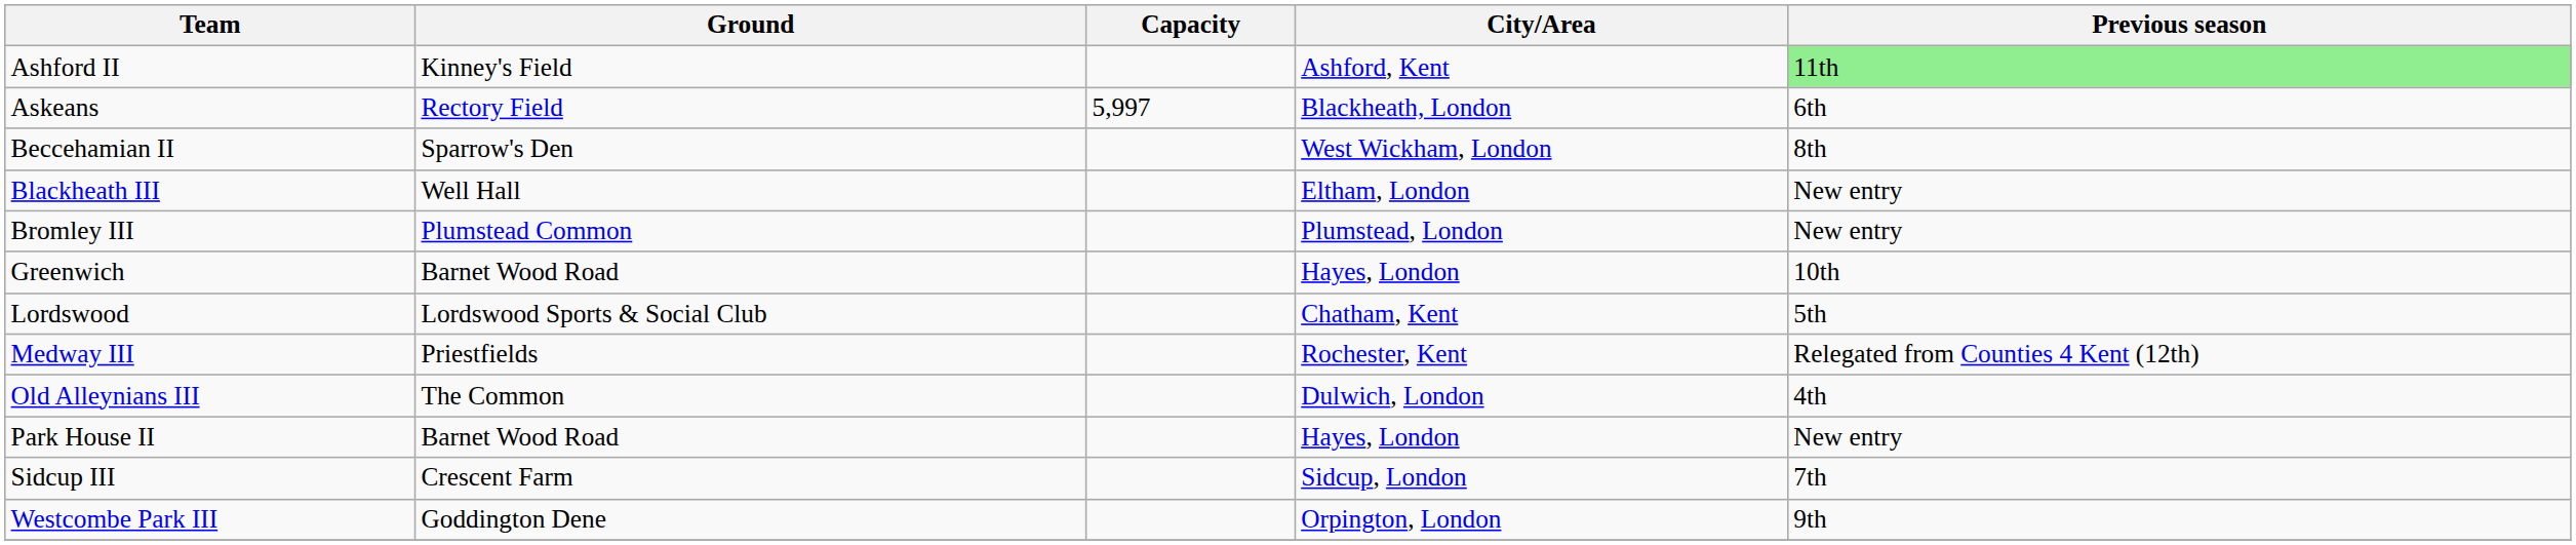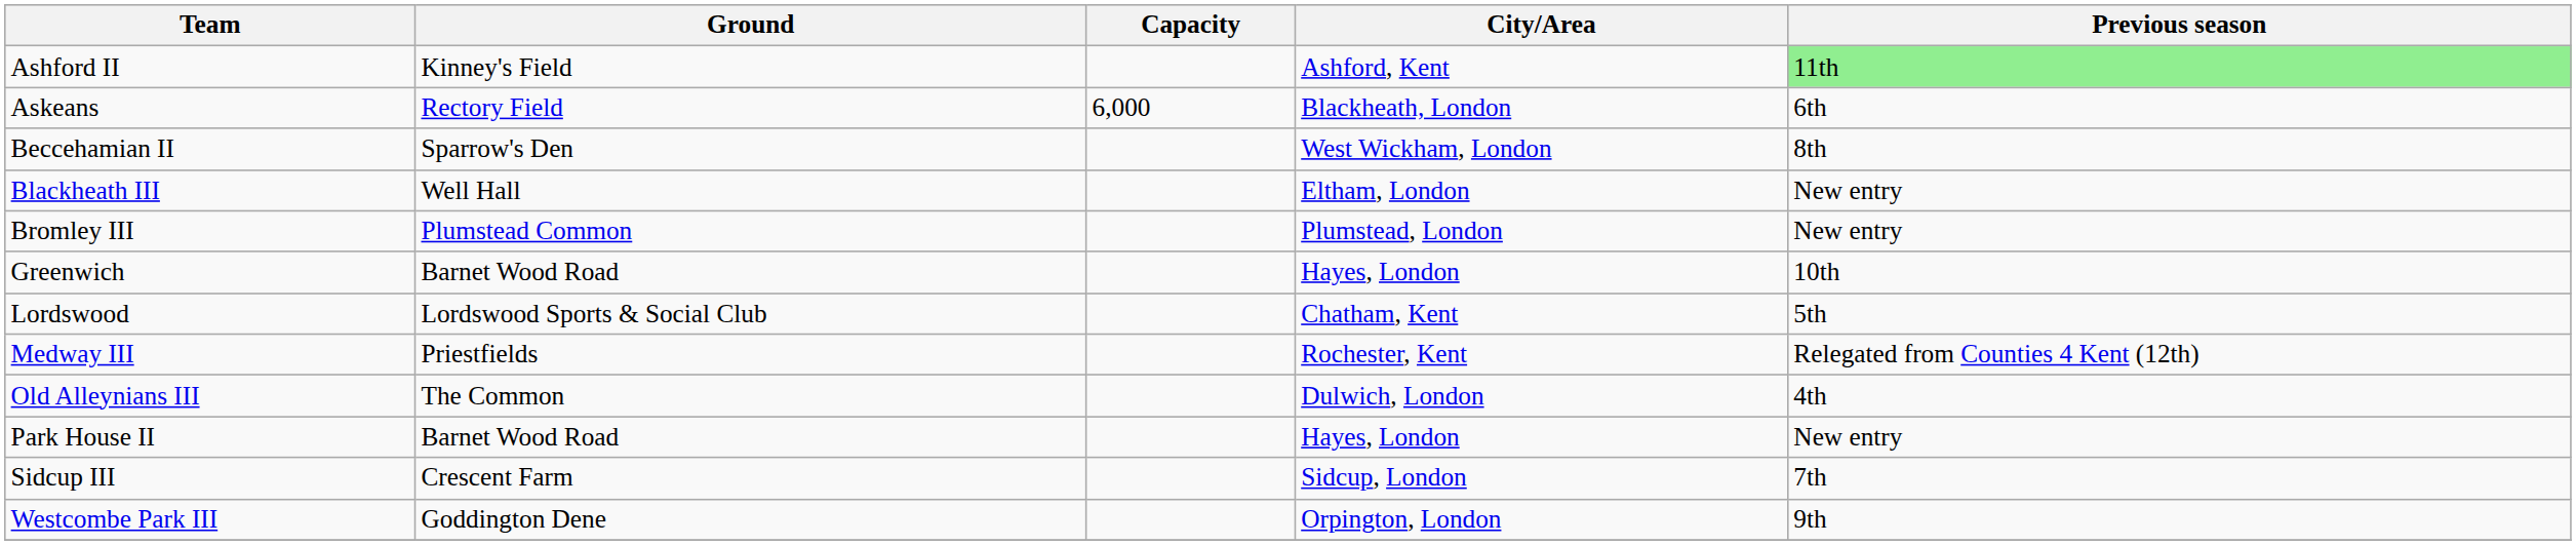 <table class="wikitable sortable" width=100%>
 <tr>
 <th>Team</th>
 <th>Ground</th>
 <th>Capacity</th>
 <th>City/Area</th>
 <th>Previous season</th>
 </tr>
 <tr>
 <td>Ashford II</td>
 <td>Kinney's Field</td>
 <td></td>
 <td><a href='#'>Ashford</a>, <a href='#'>Kent</a></td>
 <td style="background: lightgreen;">11th</td>
 </tr>
 <tr>
 <td>Askeans</td>
 <td><a href='#'>Rectory Field</a></td>
-<td>5,997</td>
+<td>6,000</td>
 <td><a href='#'>Blackheath, London</a></td>
 <td>6th</td>
 </tr>
 <tr>
 <td>Beccehamian II</td>
 <td>Sparrow's Den</td>
 <td></td>
 <td><a href='#'>West Wickham</a>, <a href='#'>London</a></td>
 <td>8th</td>
 </tr>
 <tr>
 <td><a href='#'>Blackheath III</a></td>
 <td>Well Hall</td>
 <td></td>
 <td><a href='#'>Eltham</a>, <a href='#'>London</a></td>
 <td>New entry</td>
 </tr>
 <tr>
 <td>Bromley III</td>
 <td><a href='#'>Plumstead Common</a></td>
 <td></td>
 <td><a href='#'>Plumstead</a>, <a href='#'>London</a></td>
 <td>New entry</td>
 </tr>
 <tr>
 <td>Greenwich</td>
 <td>Barnet Wood Road</td>
 <td></td>
 <td><a href='#'>Hayes</a>, <a href='#'>London</a></td>
 <td>10th</td>
 </tr>
 <tr>
 <td>Lordswood</td>
 <td>Lordswood Sports & Social Club</td>
 <td></td>
 <td><a href='#'>Chatham</a>, <a href='#'>Kent</a></td>
 <td>5th</td>
 </tr>
 <tr>
 <td><a href='#'>Medway III</a></td>
 <td>Priestfields</td>
 <td></td>
 <td><a href='#'>Rochester</a>, <a href='#'>Kent</a></td>
 <td>Relegated from <a href='#'>Counties 4 Kent</a> (12th)</td>
 </tr>
 <tr>
 <td><a href='#'>Old Alleynians III</a></td>
 <td>The Common</td>
 <td></td>
 <td><a href='#'>Dulwich</a>, <a href='#'>London</a></td>
 <td>4th</td>
 </tr>
 <tr>
 <td>Park House II</td>
 <td>Barnet Wood Road</td>
 <td></td>
 <td><a href='#'>Hayes</a>, <a href='#'>London</a></td>
 <td>New entry</td>
 </tr>
 <tr>
 <td>Sidcup III</td>
 <td>Crescent Farm</td>
 <td></td>
 <td><a href='#'>Sidcup</a>, <a href='#'>London</a></td>
 <td>7th</td>
 </tr>
 <tr>
 <td><a href='#'>Westcombe Park III</a></td>
 <td>Goddington Dene</td>
 <td></td>
 <td><a href='#'>Orpington</a>, <a href='#'>London</a></td>
 <td>9th</td>
 </tr>
 <tr>
 </tr>
 </table>
